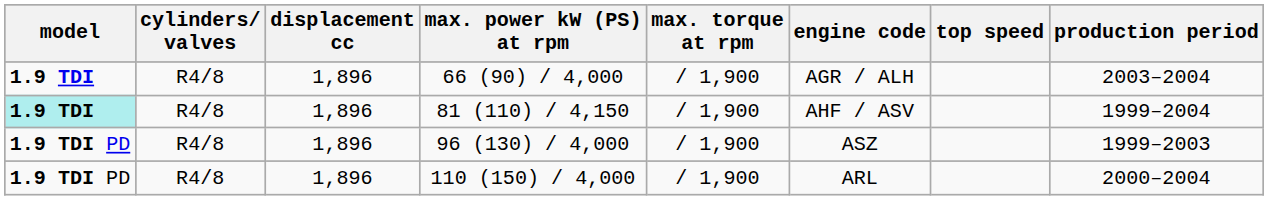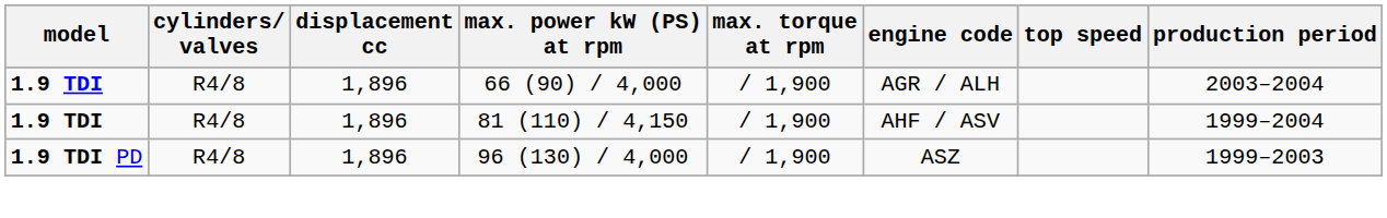 <table class="wikitable" style="text-align:center; font-size:92%;">
 <tr style="text-align:center; background:#dcdcdc; vertical-align:middle;">
 <th>model</th>
 <th>cylinders/<br>valves</th>
 <th>displacement<br>cc</th>
 <th>max. power kW (PS)<br>at rpm</th>
 <th>max. torque<br>at rpm</th>
 <th>engine code</th>
 <th>top speed</th>
 <th>production period</th>
 </tr>
 <tr>
 <td align="left"><strong>1.9 <a href='#'>TDI</a></strong></td>
 <td>R4/8</td>
 <td>1,896</td>
 <td>66 (90) / 4,000</td>
 <td> / 1,900</td>
 <td>AGR / ALH</td>
 <td></td>
 <td>2003–2004</td>
 </tr>
 <tr>
-<td align="left" style="background: paleturquoise;"><strong>1.9 TDI</strong></td>
+<td align="left"><strong>1.9 TDI</strong></td>
 <td>R4/8</td>
 <td>1,896</td>
 <td>81 (110) / 4,150</td>
 <td> / 1,900</td>
 <td>AHF / ASV</td>
 <td></td>
 <td>1999–2004</td>
 </tr>
 <tr>
 <td align="left"><strong>1.9 TDI</strong> <a href='#'>PD</a></td>
 <td>R4/8</td>
 <td>1,896</td>
 <td>96 (130) / 4,000</td>
 <td> / 1,900</td>
 <td>ASZ</td>
 <td></td>
 <td>1999–2003</td>
 </tr>
-<tr>
-<td align="left"><strong>1.9 TDI</strong> PD</td>
-<td>R4/8</td>
-<td>1,896</td>
-<td>110 (150) / 4,000</td>
-<td> / 1,900</td>
-<td>ARL</td>
-<td></td>
-<td>2000–2004</td>
-</tr>
 </table>
